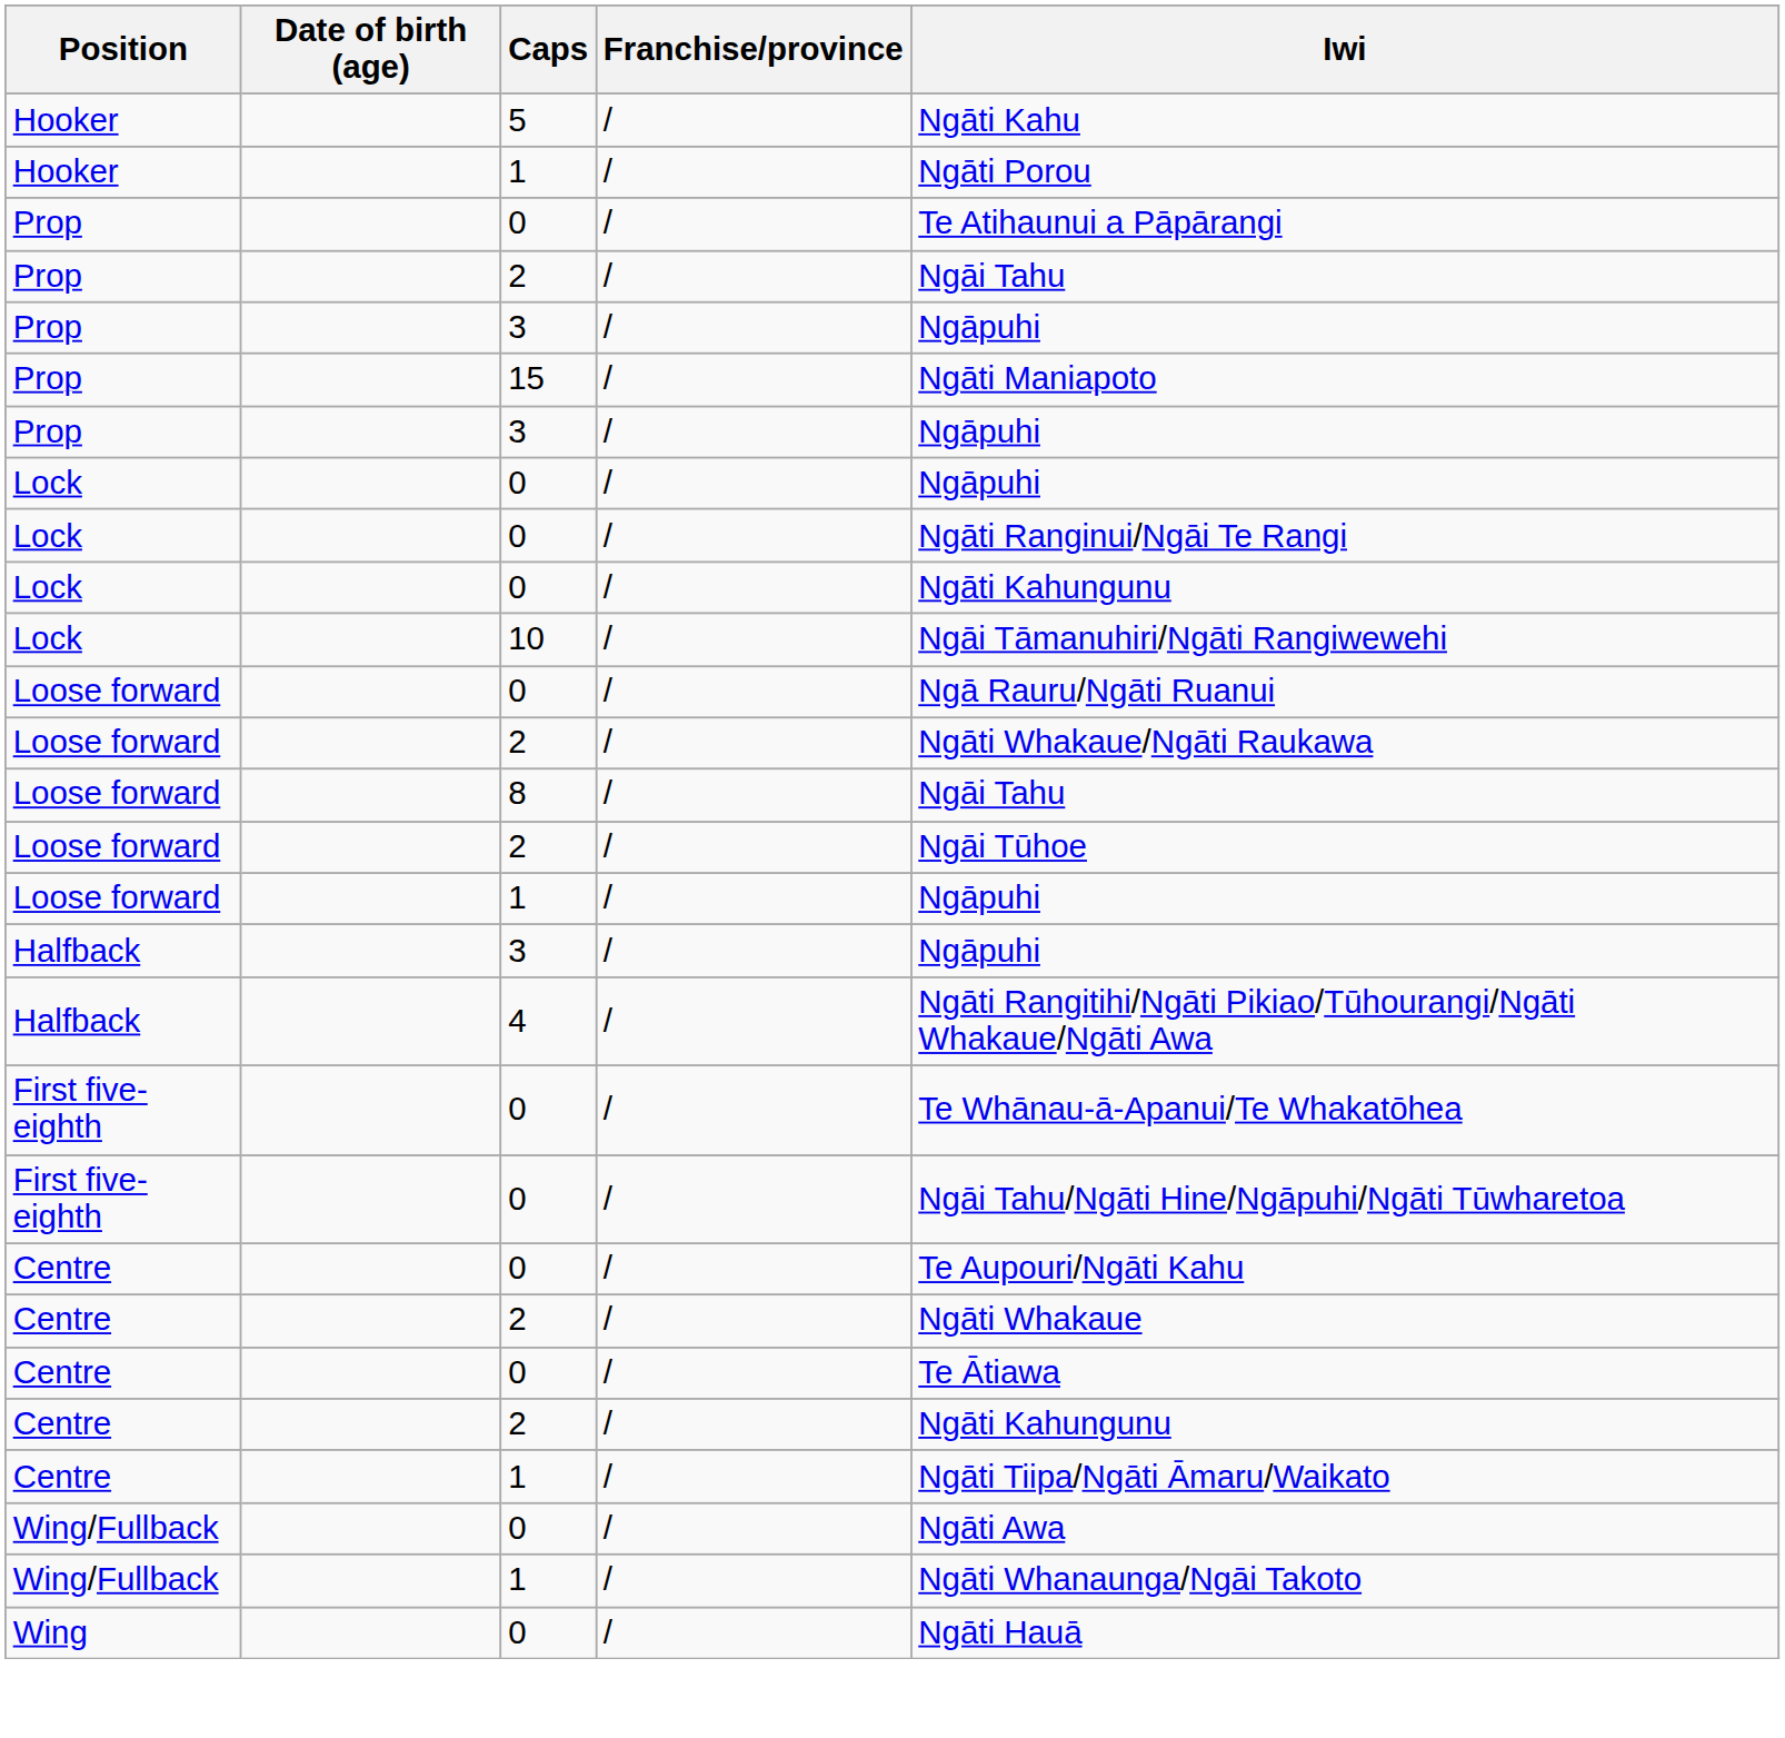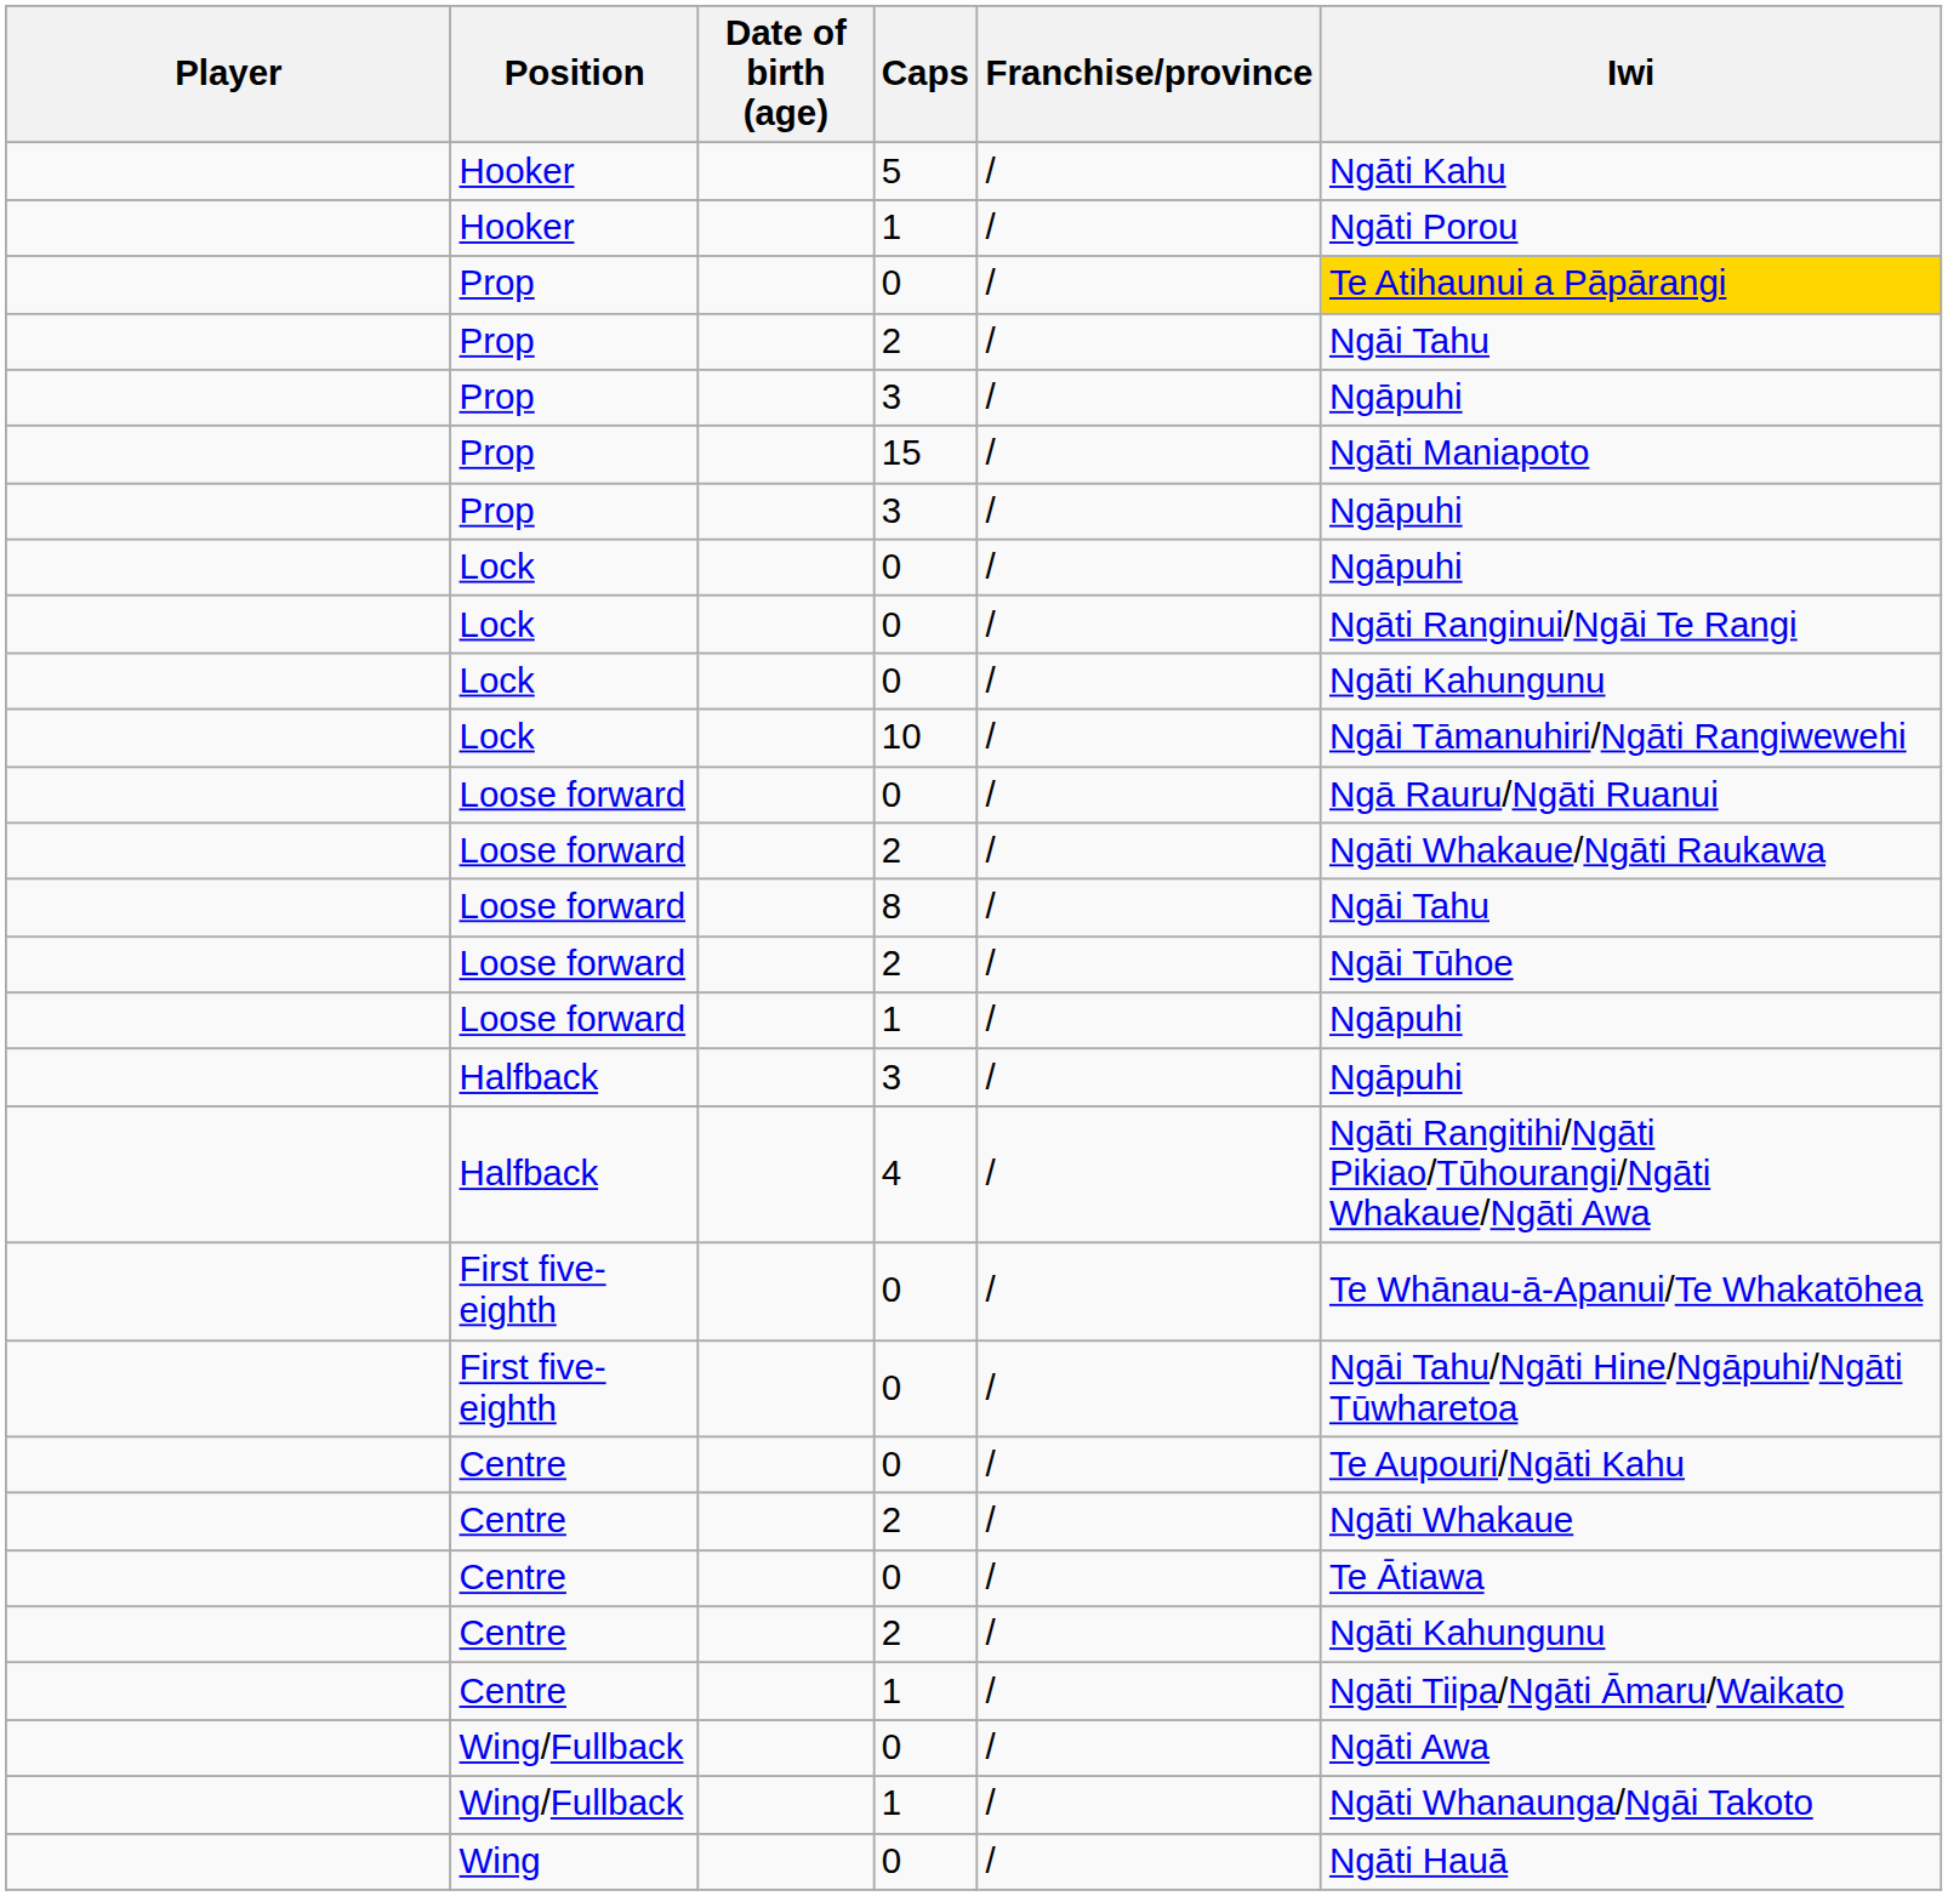 <table class="wikitable sortable" style="text-align: left;">
 <tr>
+<th style="width:12em">Player</th>
 <th>Position</th>
 <th>Date of birth (age)</th>
 <th>Caps</th>
 <th>Franchise/province</th>
 <th>Iwi</th>
 </tr>
 <tr>
+<td></td>
 <td align="left"><a href='#'>Hooker</a></td>
 <td></td>
 <td>5</td>
 <td> / </td>
 <td><a href='#'>Ngāti Kahu</a></td>
 </tr>
 <tr>
+<td></td>
 <td align="left"><a href='#'>Hooker</a></td>
 <td></td>
 <td>1</td>
 <td> / </td>
 <td><a href='#'>Ngāti Porou</a></td>
 </tr>
 <tr>
+<td></td>
 <td align="left"><a href='#'>Prop</a></td>
 <td></td>
 <td>0</td>
 <td> / </td>
-<td><a href='#'>Te Atihaunui a Pāpārangi</a></td>
+<td style="background: gold;"><a href='#'>Te Atihaunui a Pāpārangi</a></td>
 </tr>
 <tr>
+<td><strong></strong></td>
 <td align="left"><a href='#'>Prop</a></td>
 <td></td>
 <td>2</td>
 <td> / </td>
 <td><a href='#'>Ngāi Tahu</a></td>
 </tr>
 <tr>
+<td></td>
 <td align=left><a href='#'>Prop</a></td>
 <td></td>
 <td>3</td>
 <td> / </td>
 <td><a href='#'>Ngāpuhi</a></td>
 </tr>
 <tr>
+<td></td>
 <td align=left><a href='#'>Prop</a></td>
 <td></td>
 <td>15</td>
 <td> / </td>
 <td><a href='#'>Ngāti Maniapoto</a></td>
 </tr>
 <tr>
+<td></td>
 <td align="left"><a href='#'>Prop</a></td>
 <td></td>
 <td>3</td>
 <td> / </td>
 <td><a href='#'>Ngāpuhi</a></td>
 </tr>
 <tr>
+<td></td>
 <td align=left><a href='#'>Lock</a></td>
 <td></td>
 <td>0</td>
 <td> / </td>
 <td><a href='#'>Ngāpuhi</a></td>
 </tr>
 <tr>
+<td></td>
 <td align=left><a href='#'>Lock</a></td>
 <td></td>
 <td>0</td>
 <td> / </td>
 <td><a href='#'>Ngāti Ranginui</a>/<a href='#'>Ngāi Te Rangi</a></td>
 </tr>
 <tr>
+<td></td>
 <td align=left><a href='#'>Lock</a></td>
 <td></td>
 <td>0</td>
 <td> / </td>
 <td><a href='#'>Ngāti Kahungunu</a></td>
 </tr>
 <tr>
+<td></td>
 <td align=left><a href='#'>Lock</a></td>
 <td></td>
 <td>10</td>
 <td> / </td>
 <td><a href='#'>Ngāi Tāmanuhiri</a>/<a href='#'>Ngāti Rangiwewehi</a></td>
 </tr>
 <tr>
+<td></td>
 <td align="left"><a href='#'>Loose forward</a></td>
 <td></td>
 <td>0</td>
 <td> / </td>
 <td><a href='#'>Ngā Rauru</a>/<a href='#'>Ngāti Ruanui</a></td>
 </tr>
 <tr>
+<td><strong></strong></td>
 <td align="left"><a href='#'>Loose forward</a></td>
 <td></td>
 <td>2</td>
 <td> / </td>
 <td><a href='#'>Ngāti Whakaue</a>/<a href='#'>Ngāti Raukawa</a></td>
 </tr>
 <tr>
+<td></td>
 <td align=left><a href='#'>Loose forward</a></td>
 <td></td>
 <td>8</td>
 <td> / </td>
 <td><a href='#'>Ngāi Tahu</a></td>
 </tr>
 <tr>
+<td></td>
 <td align=left><a href='#'>Loose forward</a></td>
 <td></td>
 <td>2</td>
 <td> / </td>
 <td><a href='#'>Ngāi Tūhoe</a></td>
 </tr>
 <tr>
+<td></td>
 <td align="left"><a href='#'>Loose forward</a></td>
 <td></td>
 <td>1</td>
 <td> / </td>
 <td><a href='#'>Ngāpuhi</a></td>
 </tr>
 <tr>
+<td></td>
 <td align=left><a href='#'>Halfback</a></td>
 <td></td>
 <td>3</td>
 <td> / </td>
 <td><a href='#'>Ngāpuhi</a></td>
 </tr>
 <tr>
+<td><strong></strong></td>
 <td align=left><a href='#'>Halfback</a></td>
 <td></td>
 <td>4</td>
 <td> / </td>
 <td><a href='#'>Ngāti Rangitihi</a>/<a href='#'>Ngāti Pikiao</a>/<a href='#'>Tūhourangi</a>/<a href='#'>Ngāti Whakaue</a>/<a href='#'>Ngāti Awa</a></td>
 </tr>
 <tr>
+<td></td>
 <td align=left><a href='#'>First five-eighth</a></td>
 <td></td>
 <td>0</td>
 <td> / </td>
 <td><a href='#'>Te Whānau-ā-Apanui</a>/<a href='#'>Te Whakatōhea</a></td>
 </tr>
 <tr>
+<td></td>
 <td align=left><a href='#'>First five-eighth</a></td>
 <td></td>
 <td>0</td>
 <td> / </td>
 <td><a href='#'>Ngāi Tahu</a>/<a href='#'>Ngāti Hine</a>/<a href='#'>Ngāpuhi</a>/<a href='#'>Ngāti Tūwharetoa</a></td>
 </tr>
 <tr>
+<td></td>
 <td align="left"><a href='#'>Centre</a></td>
 <td></td>
 <td>0</td>
 <td> / </td>
 <td><a href='#'>Te Aupouri</a>/<a href='#'>Ngāti Kahu</a></td>
 </tr>
 <tr>
+<td></td>
 <td align="left"><a href='#'>Centre</a></td>
 <td></td>
 <td>2</td>
 <td> / </td>
 <td><a href='#'>Ngāti Whakaue</a></td>
 </tr>
 <tr>
+<td></td>
 <td align="left"><a href='#'>Centre</a></td>
 <td></td>
 <td>0</td>
 <td> / </td>
 <td><a href='#'>Te Ātiawa</a></td>
 </tr>
 <tr>
+<td></td>
 <td align="left"><a href='#'>Centre</a></td>
 <td></td>
 <td>2</td>
 <td> / </td>
 <td><a href='#'>Ngāti Kahungunu</a></td>
 </tr>
 <tr>
+<td><strong></strong></td>
 <td align="left"><a href='#'>Centre</a></td>
 <td></td>
 <td>1</td>
 <td> / </td>
 <td><a href='#'>Ngāti Tiipa</a>/<a href='#'>Ngāti Āmaru</a>/<a href='#'>Waikato</a></td>
 </tr>
 <tr>
+<td></td>
 <td align="left"><a href='#'>Wing</a>/<a href='#'>Fullback</a></td>
 <td></td>
 <td>0</td>
 <td> / </td>
 <td><a href='#'>Ngāti Awa</a></td>
 </tr>
 <tr>
+<td></td>
 <td align=left><a href='#'>Wing</a>/<a href='#'>Fullback</a></td>
 <td></td>
 <td>1</td>
 <td> / </td>
 <td><a href='#'>Ngāti Whanaunga</a>/<a href='#'>Ngāi Takoto</a></td>
 </tr>
 <tr>
+<td></td>
 <td align=left><a href='#'>Wing</a></td>
 <td></td>
 <td>0</td>
 <td> / </td>
 <td><a href='#'>Ngāti Hauā</a></td>
 </tr>
 </table>
